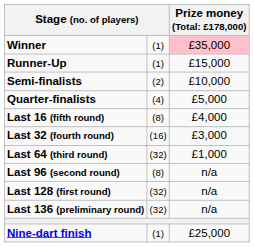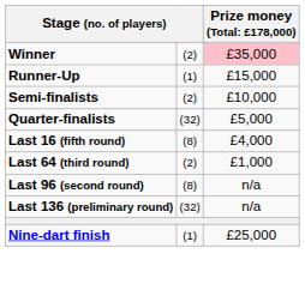 <table class="wikitable">
 <tr>
 <th colspan=2>Stage <small>(no. of players)</small></th>
 <th>Prize money<br><small>(Total: £178,000)</small></th>
 </tr>
 <tr>
 <td><strong>Winner</strong></td>
-<td align=center><small>(1)</small></td>
+<td align=center><small>(2)</small></td>
 <td align=center style="background: pink;">£35,000</td>
 </tr>
 <tr>
 <td><strong>Runner-Up</strong></td>
 <td align=center><small>(1)</small></td>
 <td align=center>£15,000</td>
 </tr>
 <tr>
 <td><strong>Semi-finalists</strong></td>
 <td align=center><small>(2)</small></td>
 <td align=center>£10,000</td>
 </tr>
 <tr>
 <td><strong>Quarter-finalists</strong></td>
-<td align=center><small>(4)</small></td>
+<td align=center><small>(32)</small></td>
 <td align=center>£5,000</td>
 </tr>
 <tr>
 <td><strong>Last 16 <small>(fifth round)</small></strong></td>
 <td align=center><small>(8)</small></td>
 <td align=center>£4,000</td>
 </tr>
 <tr>
-<td><strong>Last 32 <small>(fourth round)</small></strong></td>
-<td align=center><small>(16)</small></td>
-<td align=center>£3,000</td>
-</tr>
-<tr>
 <td><strong>Last 64 <small>(third round)</small></strong></td>
-<td align=center><small>(32)</small></td>
+<td align=center><small>(2)</small></td>
 <td align=center>£1,000</td>
 </tr>
 <tr>
 <td><strong>Last 96 <small>(second round)</small></strong></td>
 <td align=center><small>(8)</small></td>
-<td align=center>n/a</td>
-</tr>
-<tr>
-<td><strong>Last 128 <small>(first round)</small></strong></td>
-<td align=center><small>(32)</small></td>
 <td align=center>n/a</td>
 </tr>
 <tr>
 <td><strong>Last 136 <small>(preliminary round)</small></strong></td>
 <td align=center><small>(32)</small></td>
 <td align=center>n/a</td>
 </tr>
 <tr>
 <th colspan=3></th>
 </tr>
 <tr>
 <td><strong><a href='#'>Nine-dart finish</a></strong></td>
 <td align=center><small>(1)</small></td>
 <td align=center>£25,000</td>
 </tr>
 </table>
